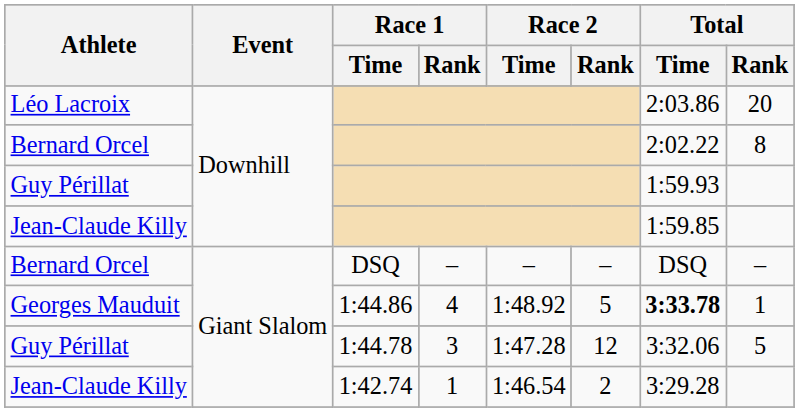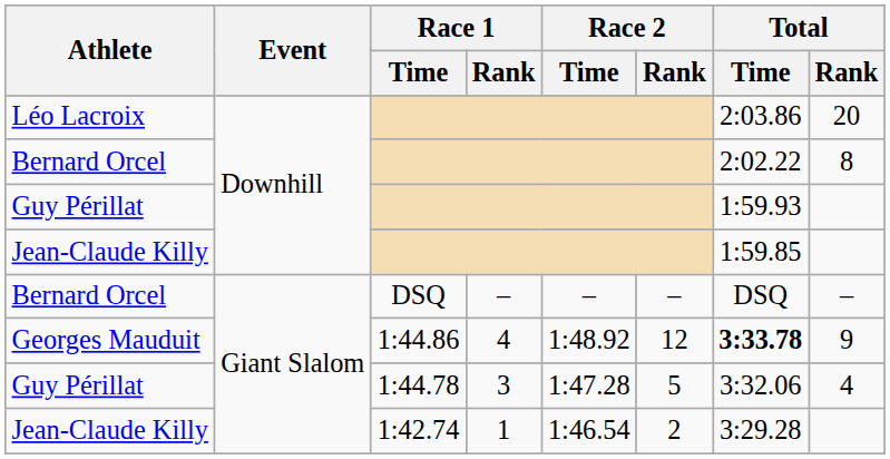 <table class="wikitable" style="font-size:90%">
 <tr>
 <th rowspan="2">Athlete</th>
 <th rowspan="2">Event</th>
 <th colspan="2">Race 1</th>
 <th colspan="2">Race 2</th>
 <th colspan="2">Total</th>
 </tr>
 <tr>
 <th>Time</th>
 <th>Rank</th>
 <th>Time</th>
 <th>Rank</th>
 <th>Time</th>
 <th>Rank</th>
 </tr>
 <tr>
 <td><a href='#'>Léo Lacroix</a></td>
 <td rowspan="4">Downhill</td>
 <td colspan="4" bgcolor="wheat"></td>
 <td align="center">2:03.86</td>
 <td align="center">20</td>
 </tr>
 <tr>
 <td><a href='#'>Bernard Orcel</a></td>
 <td colspan="4" bgcolor="wheat"></td>
 <td align="center">2:02.22</td>
 <td align="center">8</td>
 </tr>
 <tr>
 <td><a href='#'>Guy Périllat</a></td>
 <td colspan="4" bgcolor="wheat"></td>
 <td align="center">1:59.93</td>
 <td align="center"></td>
 </tr>
 <tr>
 <td><a href='#'>Jean-Claude Killy</a></td>
 <td colspan="4" bgcolor="wheat"></td>
 <td align="center">1:59.85</td>
 <td align="center"></td>
 </tr>
 <tr>
 <td><a href='#'>Bernard Orcel</a></td>
 <td rowspan="4">Giant Slalom</td>
 <td align="center">DSQ</td>
 <td align="center">–</td>
 <td align="center">–</td>
 <td align="center">–</td>
 <td align="center">DSQ</td>
 <td align="center">–</td>
 </tr>
 <tr>
 <td><a href='#'>Georges Mauduit</a></td>
 <td align="center">1:44.86</td>
 <td align="center">4</td>
 <td align="center">1:48.92</td>
-<td align="center">5</td>
+<td align="center">12</td>
 <td align="center"><strong>3:33.78</strong></td>
-<td align="center">1</td>
+<td align="center">9</td>
 </tr>
 <tr>
 <td><a href='#'>Guy Périllat</a></td>
 <td align="center">1:44.78</td>
 <td align="center">3</td>
 <td align="center">1:47.28</td>
-<td align="center">12</td>
+<td align="center">5</td>
 <td align="center">3:32.06</td>
-<td align="center">5</td>
+<td align="center">4</td>
 </tr>
 <tr>
 <td><a href='#'>Jean-Claude Killy</a></td>
 <td align="center">1:42.74</td>
 <td align="center">1</td>
 <td align="center">1:46.54</td>
 <td align="center">2</td>
 <td align="center">3:29.28</td>
 <td align="center"></td>
 </tr>
 </table>
